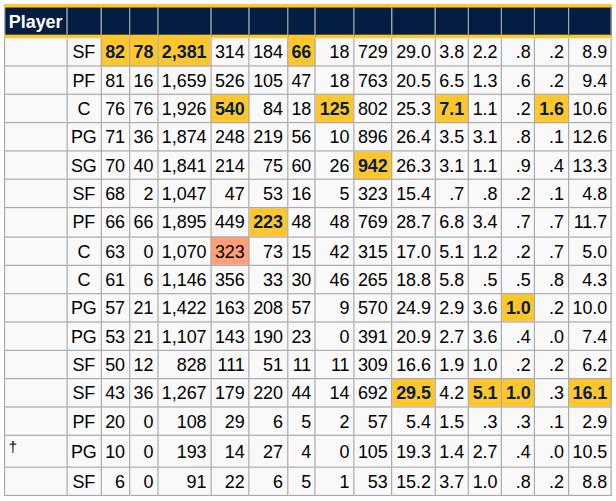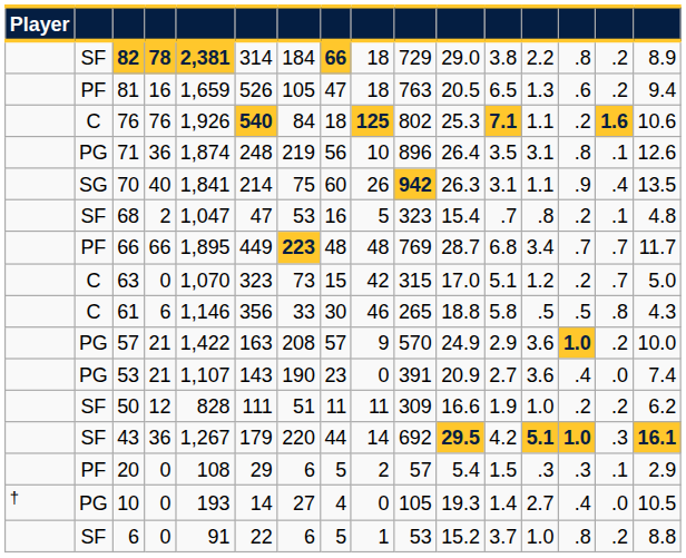 <table class="wikitable sortable" style="font-size: 95%; text-align:right;">
 <tr>
 <th style="background:#041E42; color:#FFFFFF; border-top:#FFC72C 3px solid; border-bottom:#FFC72C 3px solid;">Player</th>
 <th style="background:#041E42; color:#FFFFFF; border-top:#FFC72C 3px solid; border-bottom:#FFC72C 3px solid;"></th>
 <th style="background:#041E42; color:#FFFFFF; border-top:#FFC72C 3px solid; border-bottom:#FFC72C 3px solid;"></th>
 <th style="background:#041E42; color:#FFFFFF; border-top:#FFC72C 3px solid; border-bottom:#FFC72C 3px solid;"></th>
 <th style="background:#041E42; color:#FFFFFF; border-top:#FFC72C 3px solid; border-bottom:#FFC72C 3px solid;"></th>
 <th style="background:#041E42; color:#FFFFFF; border-top:#FFC72C 3px solid; border-bottom:#FFC72C 3px solid;"></th>
 <th style="background:#041E42; color:#FFFFFF; border-top:#FFC72C 3px solid; border-bottom:#FFC72C 3px solid;"></th>
 <th style="background:#041E42; color:#FFFFFF; border-top:#FFC72C 3px solid; border-bottom:#FFC72C 3px solid;"></th>
 <th style="background:#041E42; color:#FFFFFF; border-top:#FFC72C 3px solid; border-bottom:#FFC72C 3px solid;"></th>
 <th style="background:#041E42; color:#FFFFFF; border-top:#FFC72C 3px solid; border-bottom:#FFC72C 3px solid;"></th>
 <th style="background:#041E42; color:#FFFFFF; border-top:#FFC72C 3px solid; border-bottom:#FFC72C 3px solid;"></th>
 <th style="background:#041E42; color:#FFFFFF; border-top:#FFC72C 3px solid; border-bottom:#FFC72C 3px solid;"></th>
 <th style="background:#041E42; color:#FFFFFF; border-top:#FFC72C 3px solid; border-bottom:#FFC72C 3px solid;"></th>
 <th style="background:#041E42; color:#FFFFFF; border-top:#FFC72C 3px solid; border-bottom:#FFC72C 3px solid;"></th>
 <th style="background:#041E42; color:#FFFFFF; border-top:#FFC72C 3px solid; border-bottom:#FFC72C 3px solid;"></th>
 <th style="background:#041E42; color:#FFFFFF; border-top:#FFC72C 3px solid; border-bottom:#FFC72C 3px solid;"></th>
 </tr>
 <tr>
 <td style="text-align:left;"></td>
 <td style="text-align:center;">SF</td>
 <td style="background:#FFC72C; color:#041E42;"><strong>82</strong></td>
 <td style="background:#FFC72C; color:#041E42;"><strong>78</strong></td>
 <td style="background:#FFC72C; color:#041E42;"><strong>2,381</strong></td>
 <td>314</td>
 <td>184</td>
 <td style="background:#FFC72C; color:#041E42;"><strong>66</strong></td>
 <td>18</td>
 <td>729</td>
 <td>29.0</td>
 <td>3.8</td>
 <td>2.2</td>
 <td>.8</td>
 <td>.2</td>
 <td>8.9</td>
 </tr>
 <tr>
 <td style="text-align:left;"></td>
 <td style="text-align:center;">PF</td>
 <td>81</td>
 <td>16</td>
 <td>1,659</td>
 <td>526</td>
 <td>105</td>
 <td>47</td>
 <td>18</td>
 <td>763</td>
 <td>20.5</td>
 <td>6.5</td>
 <td>1.3</td>
 <td>.6</td>
 <td>.2</td>
 <td>9.4</td>
 </tr>
 <tr>
 <td style="text-align:left;"></td>
 <td style="text-align:center;">C</td>
 <td>76</td>
 <td>76</td>
 <td>1,926</td>
 <td style="background:#FFC72C; color:#041E42;"><strong>540</strong></td>
 <td>84</td>
 <td>18</td>
 <td style="background:#FFC72C; color:#041E42;"><strong>125</strong></td>
 <td>802</td>
 <td>25.3</td>
 <td style="background:#FFC72C; color:#041E42;"><strong>7.1</strong></td>
 <td>1.1</td>
 <td>.2</td>
 <td style="background:#FFC72C; color:#041E42;"><strong>1.6</strong></td>
 <td>10.6</td>
 </tr>
 <tr>
 <td style="text-align:left;"></td>
 <td style="text-align:center;">PG</td>
 <td>71</td>
 <td>36</td>
 <td>1,874</td>
 <td>248</td>
 <td>219</td>
 <td>56</td>
 <td>10</td>
 <td>896</td>
 <td>26.4</td>
 <td>3.5</td>
 <td>3.1</td>
 <td>.8</td>
 <td>.1</td>
 <td>12.6</td>
 </tr>
 <tr>
 <td style="text-align:left;"></td>
 <td style="text-align:center;">SG</td>
 <td>70</td>
 <td>40</td>
 <td>1,841</td>
 <td>214</td>
 <td>75</td>
 <td>60</td>
 <td>26</td>
 <td style="background:#FFC72C; color:#041E42;"><strong>942</strong></td>
 <td>26.3</td>
 <td>3.1</td>
 <td>1.1</td>
 <td>.9</td>
 <td>.4</td>
-<td>13.3</td>
+<td>13.5</td>
 </tr>
 <tr>
 <td style="text-align:left;"></td>
 <td style="text-align:center;">SF</td>
 <td>68</td>
 <td>2</td>
 <td>1,047</td>
 <td>47</td>
 <td>53</td>
 <td>16</td>
 <td>5</td>
 <td>323</td>
 <td>15.4</td>
 <td>.7</td>
 <td>.8</td>
 <td>.2</td>
 <td>.1</td>
 <td>4.8</td>
 </tr>
 <tr>
 <td style="text-align:left;"></td>
 <td style="text-align:center;">PF</td>
 <td>66</td>
 <td>66</td>
 <td>1,895</td>
 <td>449</td>
 <td style="background:#FFC72C; color:#041E42;"><strong>223</strong></td>
 <td>48</td>
 <td>48</td>
 <td>769</td>
 <td>28.7</td>
 <td>6.8</td>
 <td>3.4</td>
 <td>.7</td>
 <td>.7</td>
 <td>11.7</td>
 </tr>
 <tr>
 <td style="text-align:left;"></td>
 <td style="text-align:center;">C</td>
 <td>63</td>
 <td>0</td>
 <td>1,070</td>
-<td style="background: lightsalmon;">323</td>
+<td>323</td>
 <td>73</td>
 <td>15</td>
 <td>42</td>
 <td>315</td>
 <td>17.0</td>
 <td>5.1</td>
 <td>1.2</td>
 <td>.2</td>
 <td>.7</td>
 <td>5.0</td>
 </tr>
 <tr>
 <td style="text-align:left;"></td>
 <td style="text-align:center;">C</td>
 <td>61</td>
 <td>6</td>
 <td>1,146</td>
 <td>356</td>
 <td>33</td>
 <td>30</td>
 <td>46</td>
 <td>265</td>
 <td>18.8</td>
 <td>5.8</td>
 <td>.5</td>
 <td>.5</td>
 <td>.8</td>
 <td>4.3</td>
 </tr>
 <tr>
 <td style="text-align:left;"></td>
 <td style="text-align:center;">PG</td>
 <td>57</td>
 <td>21</td>
 <td>1,422</td>
 <td>163</td>
 <td>208</td>
 <td>57</td>
 <td>9</td>
 <td>570</td>
 <td>24.9</td>
 <td>2.9</td>
 <td>3.6</td>
 <td style="background:#FFC72C; color:#041E42;"><strong>1.0</strong></td>
 <td>.2</td>
 <td>10.0</td>
 </tr>
 <tr>
 <td style="text-align:left;"></td>
 <td style="text-align:center;">PG</td>
 <td>53</td>
 <td>21</td>
 <td>1,107</td>
 <td>143</td>
 <td>190</td>
 <td>23</td>
 <td>0</td>
 <td>391</td>
 <td>20.9</td>
 <td>2.7</td>
 <td>3.6</td>
 <td>.4</td>
 <td>.0</td>
 <td>7.4</td>
 </tr>
 <tr>
 <td style="text-align:left;"></td>
 <td style="text-align:center;">SF</td>
 <td>50</td>
 <td>12</td>
 <td>828</td>
 <td>111</td>
 <td>51</td>
 <td>11</td>
 <td>11</td>
 <td>309</td>
 <td>16.6</td>
 <td>1.9</td>
 <td>1.0</td>
 <td>.2</td>
 <td>.2</td>
 <td>6.2</td>
 </tr>
 <tr>
 <td style="text-align:left;"></td>
 <td style="text-align:center;">SF</td>
 <td>43</td>
 <td>36</td>
 <td>1,267</td>
 <td>179</td>
 <td>220</td>
 <td>44</td>
 <td>14</td>
 <td>692</td>
 <td style="background:#FFC72C; color:#041E42;"><strong>29.5</strong></td>
 <td>4.2</td>
 <td style="background:#FFC72C; color:#041E42;"><strong>5.1</strong></td>
 <td style="background:#FFC72C; color:#041E42;"><strong>1.0</strong></td>
 <td>.3</td>
 <td style="background:#FFC72C; color:#041E42;"><strong>16.1</strong></td>
 </tr>
 <tr>
 <td style="text-align:left;"></td>
 <td style="text-align:center;">PF</td>
 <td>20</td>
 <td>0</td>
 <td>108</td>
 <td>29</td>
 <td>6</td>
 <td>5</td>
 <td>2</td>
 <td>57</td>
 <td>5.4</td>
 <td>1.5</td>
 <td>.3</td>
 <td>.3</td>
 <td>.1</td>
 <td>2.9</td>
 </tr>
 <tr>
 <td style="text-align:left;"><sup>†</sup></td>
 <td style="text-align:center;">PG</td>
 <td>10</td>
 <td>0</td>
 <td>193</td>
 <td>14</td>
 <td>27</td>
 <td>4</td>
 <td>0</td>
 <td>105</td>
 <td>19.3</td>
 <td>1.4</td>
 <td>2.7</td>
 <td>.4</td>
 <td>.0</td>
 <td>10.5</td>
 </tr>
 <tr>
 <td style="text-align:left;"></td>
 <td style="text-align:center;">SF</td>
 <td>6</td>
 <td>0</td>
 <td>91</td>
 <td>22</td>
 <td>6</td>
 <td>5</td>
 <td>1</td>
 <td>53</td>
 <td>15.2</td>
 <td>3.7</td>
 <td>1.0</td>
 <td>.8</td>
 <td>.2</td>
 <td>8.8</td>
 </tr>
 </table>
